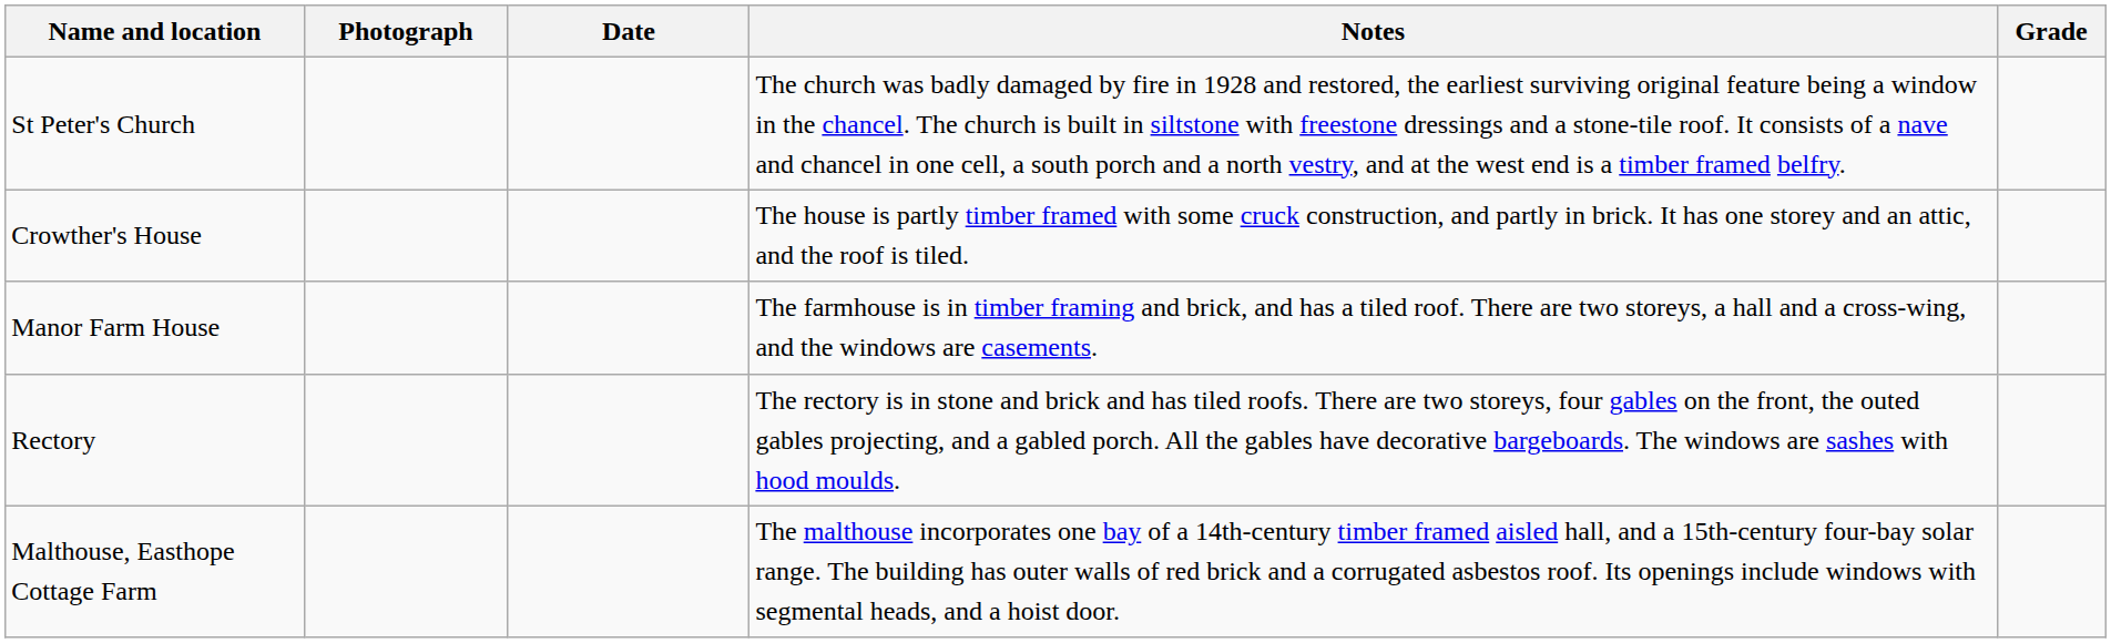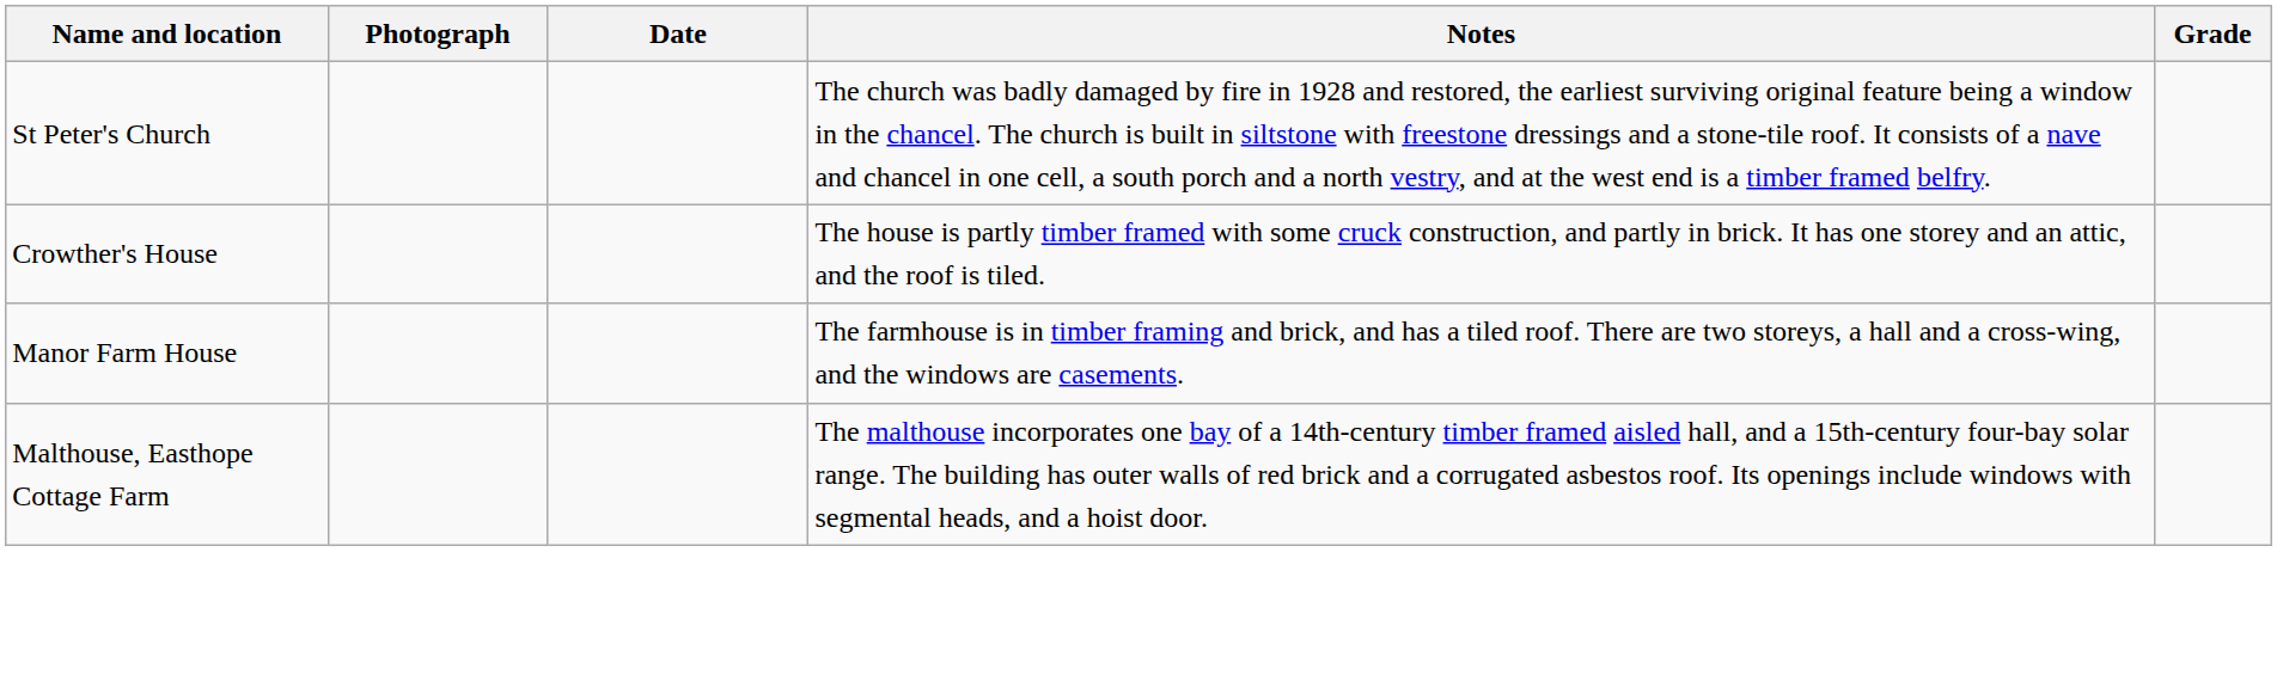 <table class="wikitable sortable plainrowheaders" style="width:100%; border:0; text-align:left; line-height:150%;">
 <tr>
 <th scope="col"  style="width:150px">Name and location</th>
 <th scope="col"  style="width:100px" class="unsortable">Photograph</th>
 <th scope="col"  style="width:120px">Date</th>
 <th scope="col"  style="width:650px" class="unsortable">Notes</th>
 <th scope="col"  style="width:50px">Grade</th>
 </tr>
 <tr>
 <td>St Peter's Church<br><small></small></td>
 <td></td>
 <td align="center"></td>
 <td>The church was badly damaged by fire in 1928 and restored, the earliest surviving original feature being a window in the <a href='#'>chancel</a>.  The church is built in <a href='#'>siltstone</a> with <a href='#'>freestone</a> dressings and a stone-tile roof.  It consists of a <a href='#'>nave</a> and chancel in one cell, a south porch and a north <a href='#'>vestry</a>, and at the west end is a <a href='#'>timber framed</a> <a href='#'>belfry</a>.</td>
 <td align="center" ></td>
 </tr>
 <tr>
 <td>Crowther's House<br><small></small></td>
 <td></td>
 <td align="center"></td>
 <td>The house is partly <a href='#'>timber framed</a> with some <a href='#'>cruck</a> construction, and partly in brick.  It has one storey and an attic, and the roof is tiled.</td>
 <td align="center" ></td>
 </tr>
 <tr>
 <td>Manor Farm House<br><small></small></td>
 <td></td>
 <td align="center"></td>
 <td>The farmhouse is in <a href='#'>timber framing</a> and brick, and has a tiled roof.  There are two storeys, a hall and a cross-wing, and the windows are <a href='#'>casements</a>.</td>
 <td align="center" ></td>
 </tr>
 <tr>
-<td>Rectory<br><small></small></td>
-<td></td>
-<td align="center"></td>
-<td>The rectory is in stone and brick and has tiled roofs.  There are two storeys, four <a href='#'>gables</a> on the front, the outed gables projecting, and a gabled porch.  All the gables have decorative <a href='#'>bargeboards</a>.  The windows are <a href='#'>sashes</a> with <a href='#'>hood moulds</a>.</td>
-<td align="center" ></td>
-</tr>
-<tr>
 <td>Malthouse, Easthope Cottage Farm<br><small></small></td>
 <td></td>
 <td align="center"></td>
 <td>The <a href='#'>malthouse</a> incorporates one <a href='#'>bay</a> of a 14th-century <a href='#'>timber framed</a> <a href='#'>aisled</a> hall, and a 15th-century four-bay solar range.  The building has outer walls of red brick and a corrugated asbestos roof.  Its openings include windows with segmental heads, and a hoist door.</td>
 <td align="center" ></td>
 </tr>
 <tr>
 </tr>
 </table>
